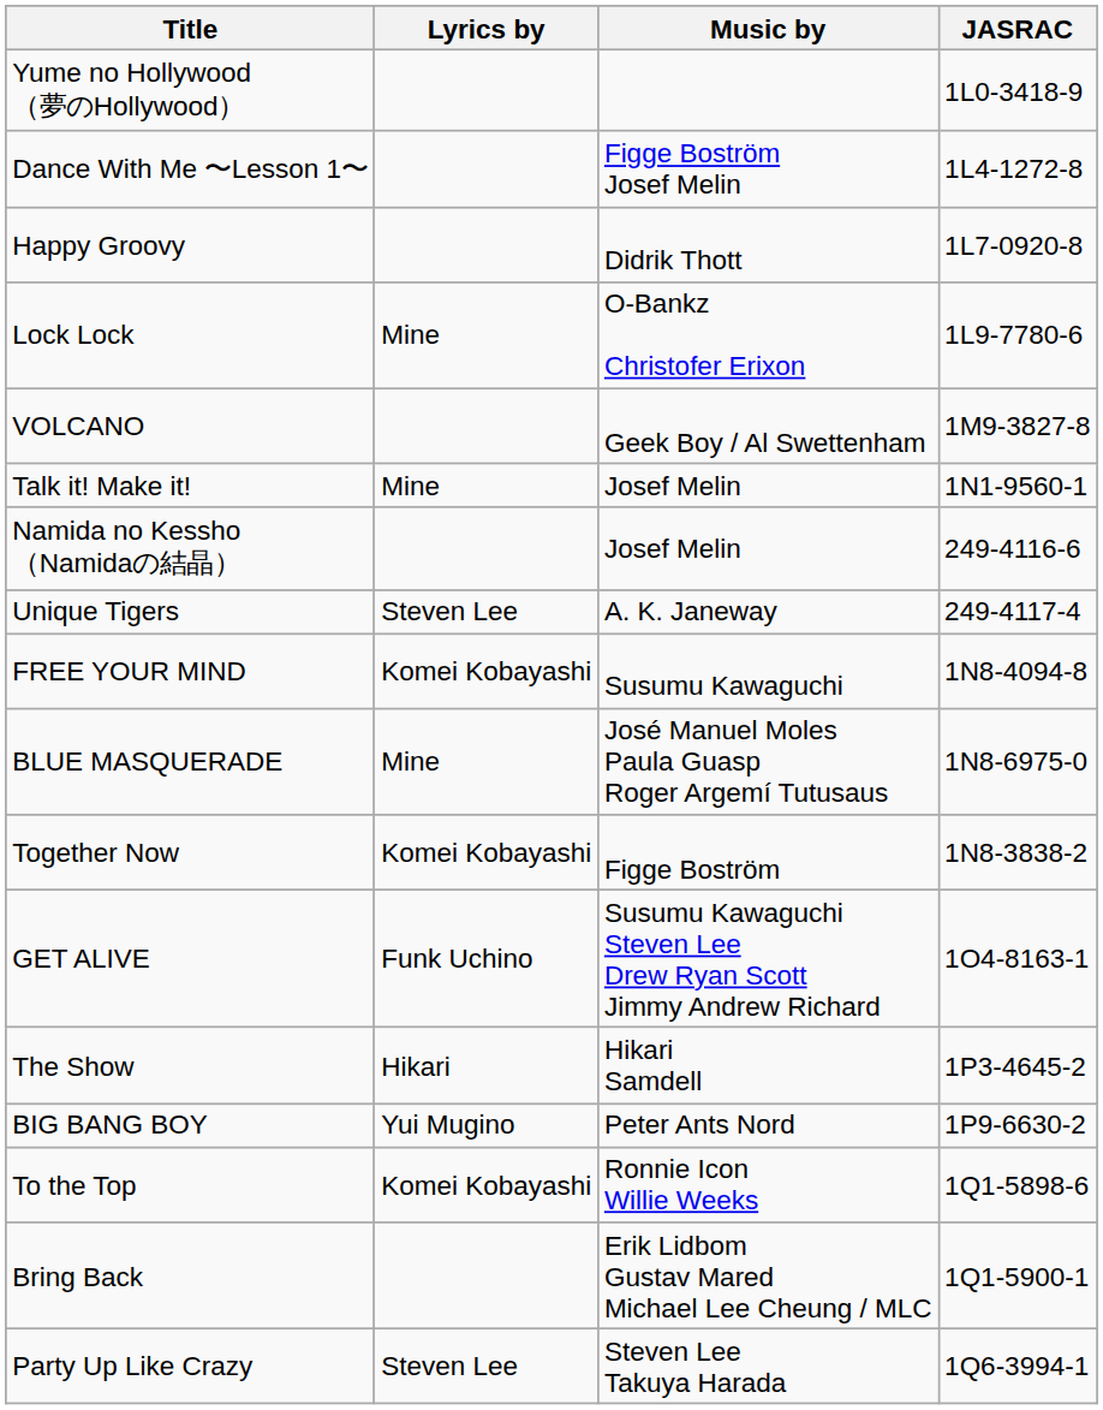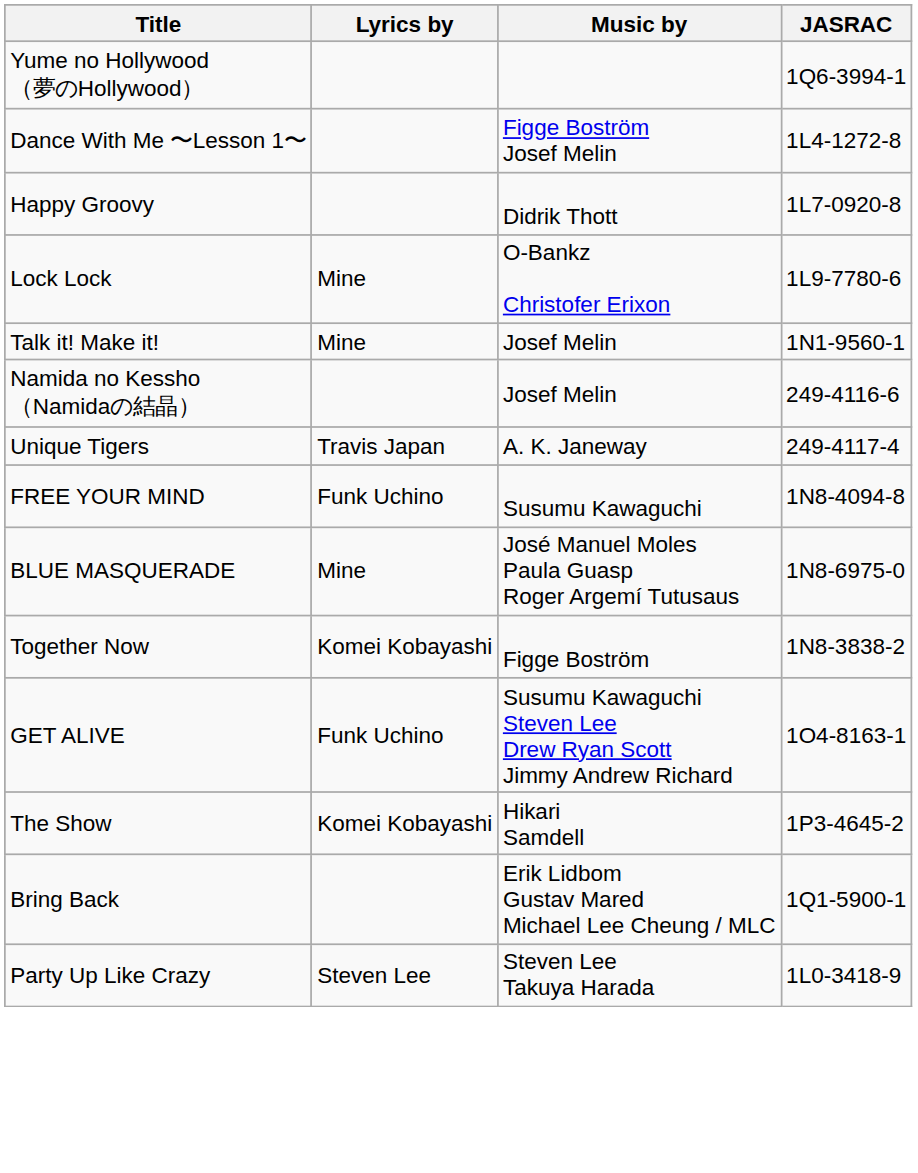 <table class="wikitable sortable" style="font-size:small">
 <tr>
 <th>Title</th>
 <th>Lyrics by</th>
 <th>Music by</th>
 <th>JASRAC</th>
 </tr>
 <tr>
 <td>Yume no Hollywood<br>（夢のHollywood）</td>
 <td></td>
 <td></td>
-<td>1L0-3418-9</td>
+<td>1Q6-3994-1</td>
 </tr>
 <tr>
 <td>Dance With Me 〜Lesson 1〜</td>
 <td></td>
 <td><a href='#'>Figge Boström</a><br>Josef Melin</td>
 <td>1L4-1272-8</td>
 </tr>
 <tr>
 <td>Happy Groovy</td>
 <td></td>
 <td><br>Didrik Thott</td>
 <td>1L7-0920-8</td>
 </tr>
 <tr>
 <td>Lock Lock</td>
 <td>Mine</td>
 <td>O-Bankz<br><br><a href='#'>Christofer Erixon</a></td>
 <td>1L9-7780-6</td>
 </tr>
 <tr>
-<td>VOLCANO</td>
-<td></td>
-<td><br>Geek Boy / Al Swettenham</td>
-<td>1M9-3827-8</td>
-</tr>
-<tr>
 <td>Talk it! Make it!</td>
 <td>Mine</td>
 <td>Josef Melin</td>
 <td>1N1-9560-1</td>
 </tr>
 <tr>
 <td>Namida no Kessho<br>（Namidaの結晶）</td>
 <td></td>
 <td>Josef Melin</td>
 <td>249-4116-6</td>
 </tr>
 <tr>
 <td>Unique Tigers</td>
-<td>Steven Lee</td>
+<td>Travis Japan</td>
 <td>A. K. Janeway</td>
 <td>249-4117-4</td>
 </tr>
 <tr>
 <td>FREE YOUR MIND</td>
-<td>Komei Kobayashi</td>
+<td>Funk Uchino</td>
 <td><br>Susumu Kawaguchi</td>
 <td>1N8-4094-8</td>
 </tr>
 <tr>
 <td>BLUE MASQUERADE</td>
 <td>Mine</td>
 <td>José Manuel Moles<br>Paula Guasp<br>Roger Argemí Tutusaus</td>
 <td>1N8-6975-0</td>
 </tr>
 <tr>
 <td>Together Now</td>
 <td>Komei Kobayashi</td>
 <td><br>Figge Boström</td>
 <td>1N8-3838-2</td>
 </tr>
 <tr>
 <td>GET ALIVE</td>
 <td>Funk Uchino</td>
 <td>Susumu Kawaguchi<br><a href='#'>Steven Lee</a><br><a href='#'>Drew Ryan Scott</a><br>Jimmy Andrew Richard</td>
 <td>1O4-8163-1</td>
 </tr>
 <tr>
 <td>The Show</td>
-<td>Hikari</td>
+<td>Komei Kobayashi</td>
 <td>Hikari<br>Samdell</td>
 <td>1P3-4645-2</td>
-</tr>
-<tr>
-<td>BIG BANG BOY</td>
-<td>Yui Mugino</td>
-<td>Peter Ants Nord</td>
-<td>1P9-6630-2</td>
-</tr>
-<tr>
-<td>To the Top</td>
-<td>Komei Kobayashi</td>
-<td>Ronnie Icon<br><a href='#'>Willie Weeks</a></td>
-<td>1Q1-5898-6</td>
 </tr>
 <tr>
 <td>Bring Back</td>
 <td></td>
 <td>Erik Lidbom<br>Gustav Mared<br>Michael Lee Cheung / MLC</td>
 <td>1Q1-5900-1</td>
 </tr>
 <tr>
 <td>Party Up Like Crazy</td>
 <td>Steven Lee</td>
 <td>Steven Lee<br>Takuya Harada</td>
-<td>1Q6-3994-1</td>
+<td>1L0-3418-9</td>
 </tr>
 </table>
